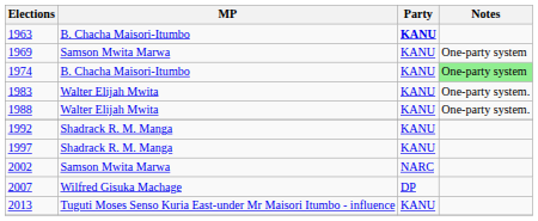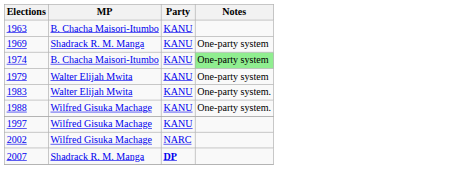 <table class="wikitable">
 <tr>
 <th>Elections</th>
 <th>MP </th>
 <th>Party</th>
 <th>Notes</th>
 </tr>
 <tr>
 <td><a href='#'>1963</a></td>
 <td><a href='#'>B. Chacha Maisori-Itumbo</a></td>
-<td><strong><a href='#'>KANU</a></strong></td>
+<td><a href='#'>KANU</a></td>
 <td></td>
 </tr>
 <tr>
 <td><a href='#'>1969</a></td>
-<td><a href='#'>Samson Mwita Marwa</a></td>
+<td><a href='#'>Shadrack R. M. Manga</a></td>
 <td><a href='#'>KANU</a></td>
 <td>One-party system</td>
 </tr>
 <tr>
 <td><a href='#'>1974</a></td>
 <td><a href='#'>B. Chacha Maisori-Itumbo</a></td>
 <td><a href='#'>KANU</a></td>
 <td style="background: lightgreen;">One-party system</td>
 </tr>
 <tr>
+<td><a href='#'>1979</a></td>
+<td><a href='#'>Walter Elijah Mwita</a></td>
+<td><a href='#'>KANU</a></td>
+<td>One-party system</td>
+</tr>
+<tr>
 <td><a href='#'>1983</a></td>
 <td><a href='#'>Walter Elijah Mwita</a></td>
 <td><a href='#'>KANU</a></td>
 <td>One-party system.</td>
 </tr>
 <tr>
 <td><a href='#'>1988</a></td>
-<td><a href='#'>Walter Elijah Mwita</a></td>
+<td><a href='#'>Wilfred Gisuka Machage</a></td>
 <td><a href='#'>KANU</a></td>
 <td>One-party system.</td>
 </tr>
 <tr>
 </tr>
 <tr>
-<td><a href='#'>1992</a></td>
-<td><a href='#'>Shadrack R. M. Manga</a></td>
-<td><a href='#'>KANU</a></td>
-<td></td>
-</tr>
-<tr>
 <td><a href='#'>1997</a></td>
-<td><a href='#'>Shadrack R. M. Manga</a></td>
+<td><a href='#'>Wilfred Gisuka Machage</a></td>
 <td><a href='#'>KANU</a></td>
 <td></td>
 </tr>
 <tr>
 <td><a href='#'>2002</a></td>
-<td><a href='#'>Samson Mwita Marwa</a></td>
+<td><a href='#'>Wilfred Gisuka Machage</a></td>
 <td><a href='#'>NARC</a></td>
 <td></td>
 </tr>
 <tr>
 <td><a href='#'>2007</a></td>
-<td><a href='#'>Wilfred Gisuka Machage</a></td>
-<td><a href='#'>DP</a></td>
-<td></td>
-</tr>
-<tr>
-<td><a href='#'>2013</a></td>
-<td><a href='#'>Tuguti Moses Senso Kuria East-under Mr Maisori Itumbo - influence</a></td>
-<td><a href='#'>KANU</a></td>
+<td><a href='#'>Shadrack R. M. Manga</a></td>
+<td><strong><a href='#'>DP</a></strong></td>
 <td></td>
 </tr>
 <tr>
 </tr>
 </table>
